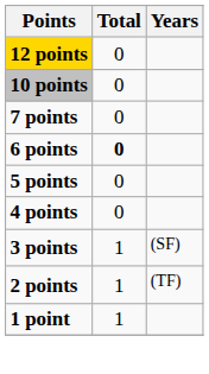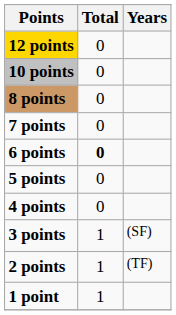 <table class="wikitable">
 <tr>
 </tr>
 <tr>
 <th>Points</th>
 <th>Total</th>
 <th>Years</th>
 </tr>
 <tr>
 <td bgcolor="gold"><strong>12 points</strong></td>
 <td align=center>0</td>
 <td></td>
 </tr>
 <tr>
 <td bgcolor="silver"><strong>10 points</strong></td>
+<td align=center>0</td>
+<td></td>
+</tr>
+<tr>
+<td bgcolor="#CC9966"><strong>8 points</strong></td>
 <td align=center>0</td>
 <td></td>
 </tr>
 <tr>
 <td><strong>7 points</strong></td>
 <td align=center>0</td>
 <td></td>
 </tr>
 <tr>
 <td><strong>6 points</strong></td>
 <td align=center><strong>0</strong></td>
 <td></td>
 </tr>
 <tr>
 <td><strong>5 points</strong></td>
 <td align=center>0</td>
 <td></td>
 </tr>
 <tr>
 <td><strong>4 points</strong></td>
 <td align=center>0</td>
 <td></td>
 </tr>
 <tr>
 <td><strong>3 points</strong></td>
 <td align=center>1</td>
 <td {{hlist><sup>(SF)</sup></td>
 </tr>
 <tr>
 <td><strong>2 points</strong></td>
 <td align=center>1</td>
 <td {{hlist><sup>(TF)</sup></td>
 </tr>
 <tr>
 <td><strong>1 point</strong></td>
 <td align=center>1</td>
 <td></td>
 </tr>
 <tr>
 </tr>
 </table>
